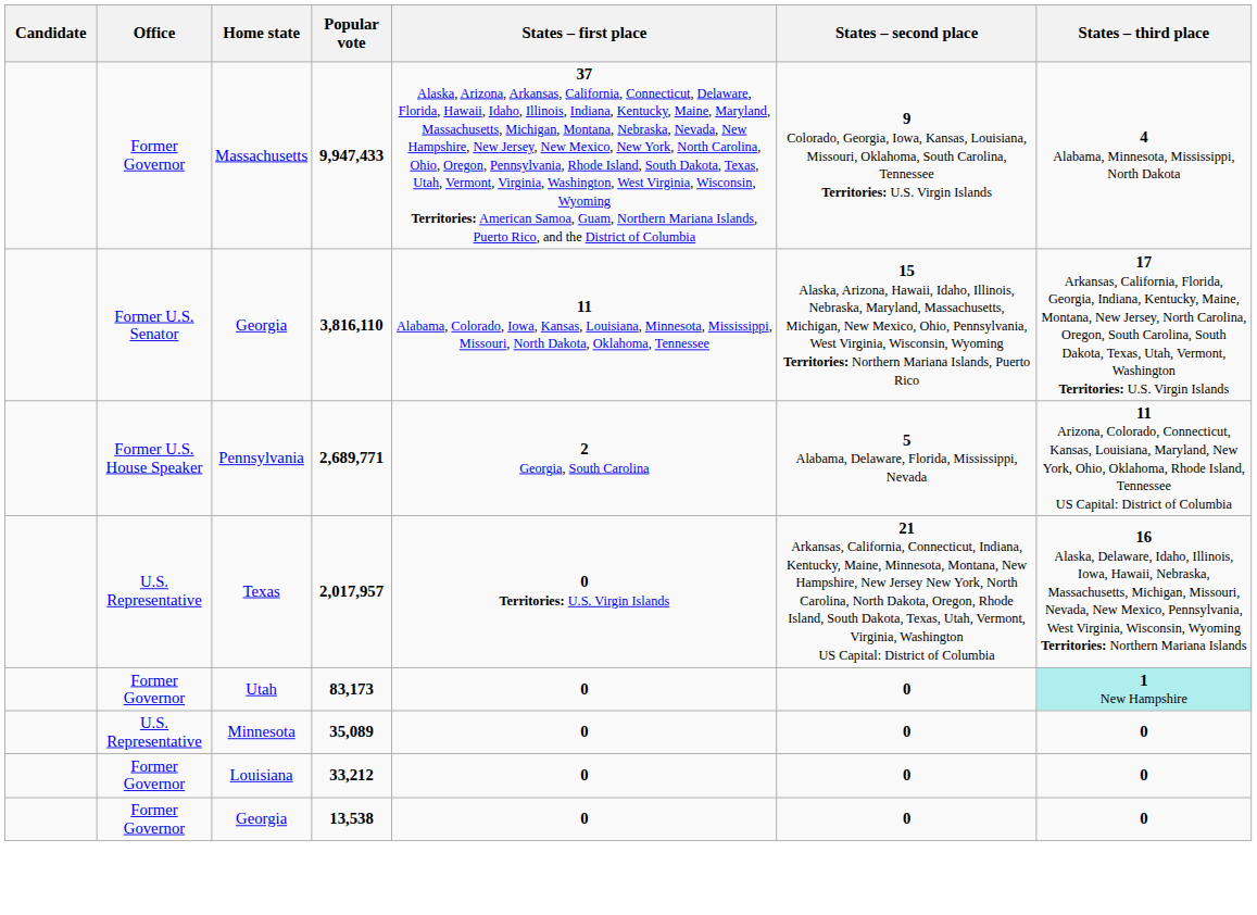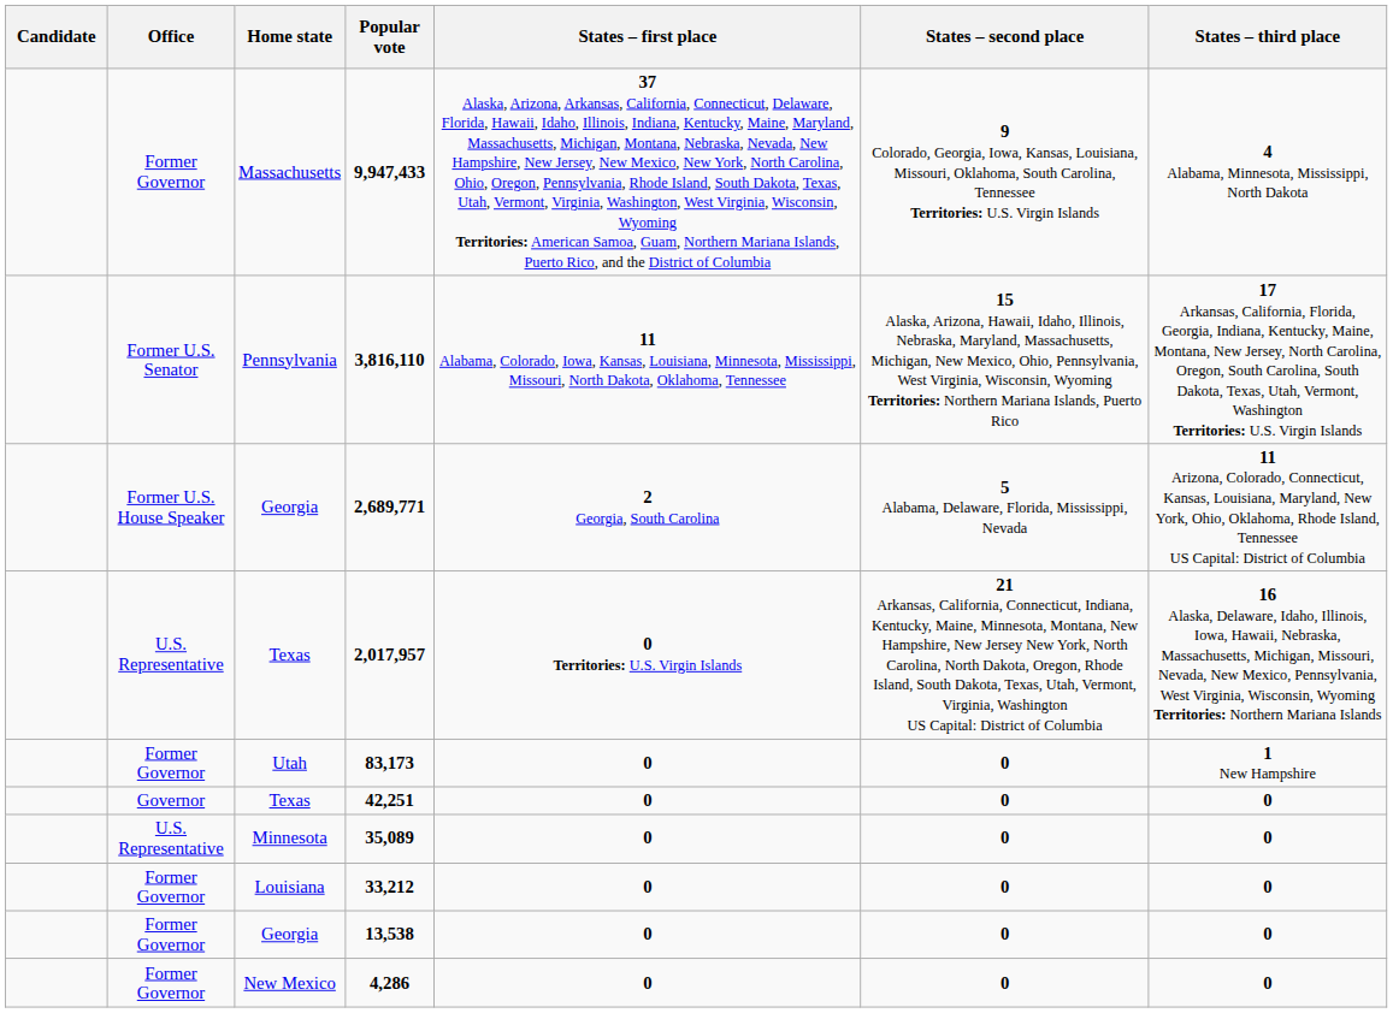 <table class="wikitable" style="text-align:center">
 <tr>
 <th style="padding:10px;">Candidate</th>
 <th style="padding:10px;">Office</th>
 <th style="padding:10px;">Home state</th>
 <th style="padding:10px;">Popular vote</th>
 <th style="padding:10px;">States – first place</th>
 <th style="padding:10px;">States – second place</th>
 <th style="padding:10px;">States – third place</th>
 </tr>
 <tr>
 <td style="width:90px; padding:2px 0 6px;"> </td>
 <td><a href='#'>Former Governor</a></td>
 <td><a href='#'>Massachusetts</a></td>
 <td><strong>9,947,433</strong></td>
 <td><strong>37</strong><br><small><a href='#'>Alaska</a>, <a href='#'>Arizona</a>, <a href='#'>Arkansas</a>, <a href='#'>California</a>, <a href='#'>Connecticut</a>, <a href='#'>Delaware</a>, <a href='#'>Florida</a>, <a href='#'>Hawaii</a>, <a href='#'>Idaho</a>, <a href='#'>Illinois</a>, <a href='#'>Indiana</a>, <a href='#'>Kentucky</a>, <a href='#'>Maine</a>, <a href='#'>Maryland</a>, <a href='#'>Massachusetts</a>, <a href='#'>Michigan</a>, <a href='#'>Montana</a>, <a href='#'>Nebraska</a>, <a href='#'>Nevada</a>, <a href='#'>New Hampshire</a>, <a href='#'>New Jersey</a>, <a href='#'>New Mexico</a>, <a href='#'>New York</a>, <a href='#'>North Carolina</a>, <a href='#'>Ohio</a>, <a href='#'>Oregon</a>, <a href='#'>Pennsylvania</a>, <a href='#'>Rhode Island</a>, <a href='#'>South Dakota</a>, <a href='#'>Texas</a>, <a href='#'>Utah</a>, <a href='#'>Vermont</a>, <a href='#'>Virginia</a>, <a href='#'>Washington</a>, <a href='#'>West Virginia</a>, <a href='#'>Wisconsin</a>, <a href='#'>Wyoming</a><br><strong>Territories:</strong> <a href='#'>American Samoa</a>, <a href='#'>Guam</a>, <a href='#'>Northern Mariana Islands</a>, <a href='#'>Puerto Rico</a>, and the <a href='#'>District of Columbia</a></small></td>
 <td><strong>9</strong><br><small>Colorado, Georgia, Iowa, Kansas, Louisiana, Missouri, Oklahoma, South Carolina, Tennessee<br><strong>Territories:</strong> U.S. Virgin Islands</small></td>
 <td><strong>4</strong><br><small>Alabama, Minnesota, Mississippi, North Dakota</small></td>
 </tr>
 <tr>
 <td style="width:90px; padding:2px 0 6px;"> </td>
 <td><a href='#'>Former U.S. Senator</a></td>
-<td><a href='#'>Georgia</a></td>
+<td><a href='#'>Pennsylvania</a></td>
 <td><strong>3,816,110</strong></td>
 <td><strong>11</strong> <br><small><a href='#'>Alabama</a>, <a href='#'>Colorado</a>, <a href='#'>Iowa</a>, <a href='#'>Kansas</a>, <a href='#'>Louisiana</a>, <a href='#'>Minnesota</a>, <a href='#'>Mississippi</a>, <a href='#'>Missouri</a>, <a href='#'>North Dakota</a>, <a href='#'>Oklahoma</a>, <a href='#'>Tennessee</a></small></td>
 <td><strong>15</strong><br><small>Alaska, Arizona, Hawaii, Idaho, Illinois, Nebraska, Maryland, Massachusetts, Michigan, New Mexico, Ohio, Pennsylvania, West Virginia, Wisconsin, Wyoming<br> <strong>Territories:</strong> Northern Mariana Islands, Puerto Rico</small></td>
 <td><strong>17</strong><br><small>Arkansas, California, Florida, Georgia, Indiana, Kentucky, Maine, Montana, New Jersey, North Carolina, Oregon, South Carolina, South Dakota, Texas, Utah, Vermont, Washington<br><strong>Territories:</strong> U.S. Virgin Islands</small></td>
 </tr>
 <tr>
 <td style="width:90px; padding:2px 0 6px;"> </td>
 <td><a href='#'>Former U.S. House Speaker</a></td>
-<td><a href='#'>Pennsylvania</a></td>
+<td><a href='#'>Georgia</a></td>
 <td><strong>2,689,771</strong></td>
 <td><strong>2</strong><br><small><a href='#'>Georgia</a>, <a href='#'>South Carolina</a></small></td>
 <td><strong>5</strong><br><small>Alabama, Delaware, Florida, Mississippi, Nevada</small></td>
 <td><strong>11</strong><br><small>Arizona, Colorado, Connecticut, Kansas, Louisiana, Maryland, New York, Ohio, Oklahoma, Rhode Island, Tennessee<br> US Capital: District of Columbia</small></td>
 </tr>
 <tr>
 <td style="width:90px; padding:2px 0 6px;"> </td>
 <td><a href='#'>U.S. Representative</a></td>
 <td><a href='#'>Texas</a></td>
 <td><strong>2,017,957</strong></td>
 <td><strong>0</strong><br><small><strong>Territories:</strong> <a href='#'>U.S. Virgin Islands</a></small></td>
 <td><strong>21</strong><br><small>Arkansas, California, Connecticut, Indiana, Kentucky, Maine, Minnesota, Montana, New Hampshire, New Jersey New York, North Carolina, North Dakota, Oregon, Rhode Island, South Dakota, Texas, Utah, Vermont, Virginia, Washington<br> US Capital: District of Columbia</small></td>
 <td><strong>16</strong><br><small>Alaska, Delaware, Idaho, Illinois, Iowa, Hawaii, Nebraska, Massachusetts, Michigan, Missouri, Nevada, New Mexico, Pennsylvania, West Virginia, Wisconsin, Wyoming<br> <strong>Territories:</strong> Northern Mariana Islands</small></td>
 </tr>
 <tr>
 <td style="width:90px; padding:2px 0 6px;"> </td>
 <td><a href='#'>Former Governor</a></td>
 <td><a href='#'>Utah</a></td>
 <td><strong>83,173</strong></td>
 <td><strong>0</strong></td>
 <td><strong>0</strong></td>
-<td style="background: paleturquoise;"><strong>1</strong><br><small>New Hampshire</small></td>
+<td><strong>1</strong><br><small>New Hampshire</small></td>
+</tr>
+<tr>
+<td style="width:90px; padding:2px 0 6px;"> </td>
+<td><a href='#'>Governor</a></td>
+<td><a href='#'>Texas</a></td>
+<td><strong>42,251</strong></td>
+<td><strong>0</strong></td>
+<td><strong>0</strong></td>
+<td><strong>0</strong></td>
 </tr>
 <tr>
 <td style="width:90px; padding:2px 0 6px;"> </td>
 <td><a href='#'>U.S. Representative</a></td>
 <td><a href='#'>Minnesota</a></td>
 <td><strong>35,089</strong></td>
 <td><strong>0</strong></td>
 <td><strong>0</strong></td>
 <td><strong>0</strong></td>
 </tr>
 <tr>
 <td style="width:90px; padding:2px 0 6px;"> </td>
 <td><a href='#'>Former Governor</a></td>
 <td><a href='#'>Louisiana</a></td>
 <td><strong>33,212</strong></td>
 <td><strong>0</strong></td>
 <td><strong>0</strong></td>
 <td><strong>0</strong></td>
 </tr>
 <tr>
 <td style="width:90px; padding:2px 0 6px;"> </td>
 <td><a href='#'>Former Governor</a></td>
 <td><a href='#'>Georgia</a></td>
 <td><strong>13,538</strong></td>
 <td><strong>0</strong></td>
 <td><strong>0</strong></td>
 <td><strong>0</strong></td>
 </tr>
+<tr>
+<td style="width:90px; padding:2px 0 6px;"> </td>
+<td><a href='#'>Former Governor</a></td>
+<td><a href='#'>New Mexico</a></td>
+<td><strong>4,286</strong></td>
+<td><strong>0</strong></td>
+<td><strong>0</strong></td>
+<td><strong>0</strong></td>
+</tr>
 </table>
